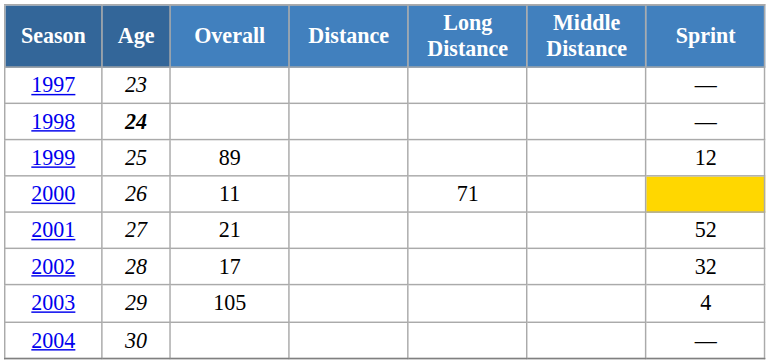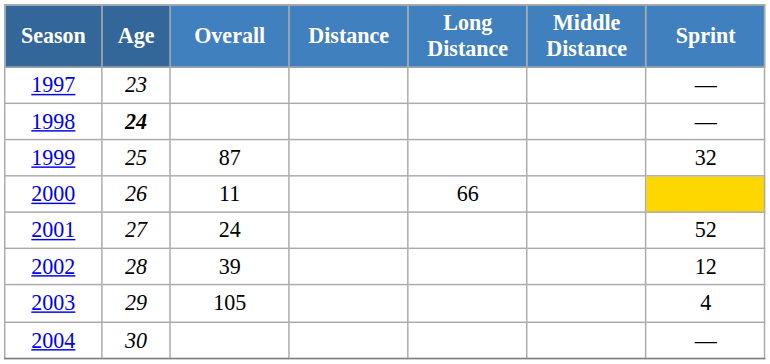 <table class="wikitable" style="font-size:95%; text-align:center; border:grey solid 1px; border-collapse:collapse; background:#ffffff;">
 <tr>
 <th style="background-color:#369; color:white; width:60px;" rowspan="2"> Season </th>
 <th style="background-color:#369; color:white; width:40px;" rowspan="2"> Age </th>
 </tr>
 <tr>
 <th style="background-color:#4180be; color:white; width:75px;">Overall</th>
 <th style="background-color:#4180be; color:white; width:75px;">Distance</th>
 <th style="background-color:#4180be; color:white; width:75px;">Long Distance</th>
 <th style="background-color:#4180be; color:white; width:75px;">Middle Distance</th>
 <th style="background-color:#4180be; color:white; width:75px;">Sprint</th>
 </tr>
 <tr>
 <td><a href='#'>1997</a></td>
 <td><em>23</em></td>
 <td></td>
 <td></td>
 <td></td>
 <td></td>
 <td>—</td>
 </tr>
 <tr>
 <td><a href='#'>1998</a></td>
 <td><strong><em>24</em></strong></td>
 <td></td>
 <td></td>
 <td></td>
 <td></td>
 <td>—</td>
 </tr>
 <tr>
 <td><a href='#'>1999</a></td>
 <td><em>25</em></td>
-<td>89</td>
+<td>87</td>
 <td></td>
 <td></td>
 <td></td>
-<td>12</td>
+<td>32</td>
 </tr>
 <tr>
 <td><a href='#'>2000</a></td>
 <td><em>26</em></td>
 <td>11</td>
 <td></td>
-<td>71</td>
+<td>66</td>
 <td></td>
 <td style="background:gold;"></td>
 </tr>
 <tr>
 <td><a href='#'>2001</a></td>
 <td><em>27</em></td>
-<td>21</td>
+<td>24</td>
 <td></td>
 <td></td>
 <td></td>
 <td>52</td>
 </tr>
 <tr>
 <td><a href='#'>2002</a></td>
 <td><em>28</em></td>
-<td>17</td>
+<td>39</td>
 <td></td>
 <td></td>
 <td></td>
-<td>32</td>
+<td>12</td>
 </tr>
 <tr>
 <td><a href='#'>2003</a></td>
 <td><em>29</em></td>
 <td>105</td>
 <td></td>
 <td></td>
 <td></td>
 <td>4</td>
 </tr>
 <tr>
 <td><a href='#'>2004</a></td>
 <td><em>30</em></td>
 <td></td>
 <td></td>
 <td></td>
 <td></td>
 <td>—</td>
 </tr>
 <tr>
 </tr>
 </table>
